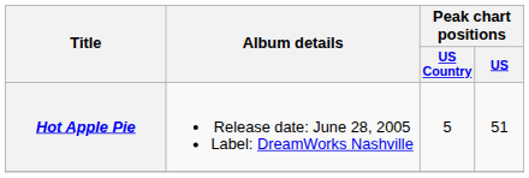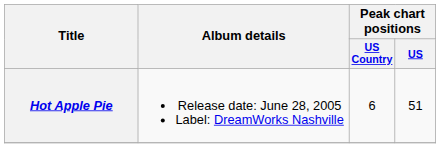 <table class="wikitable plainrowheaders" style="text-align:center;">
 <tr>
 <th rowspan="2" style="width:10em;">Title</th>
 <th rowspan="2" style="width:16em;">Album details</th>
 <th colspan="2">Peak chart<br>positions</th>
 </tr>
 <tr style="font-size:smaller;">
 <th width="45"><a href='#'>US Country</a><br></th>
 <th width="45"><a href='#'>US</a><br></th>
 </tr>
 <tr>
 <th scope="row"><em><a href='#'>Hot Apple Pie</a></em></th>
 <td><br><ul><li>Release date: June 28, 2005</li><li>Label: <a href='#'>DreamWorks Nashville</a></li></ul></td>
-<td>5</td>
+<td>6</td>
 <td>51</td>
 </tr>
 <tr>
 </tr>
 </table>
